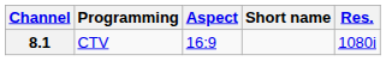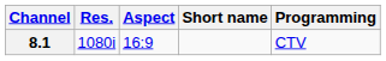 <table class="wikitable">
 <tr>
 <th><a href='#'>Channel</a></th>
-<th>Programming</th>
+<th><a href='#'>Res.</a></th>
 <th><a href='#'>Aspect</a></th>
 <th>Short name</th>
-<th><a href='#'>Res.</a></th>
+<th>Programming</th>
 </tr>
 <tr>
 <th scope = "row">8.1</th>
-<td><a href='#'>CTV</a></td>
+<td><a href='#'>1080i</a></td>
 <td><a href='#'>16:9</a></td>
 <td></td>
-<td><a href='#'>1080i</a></td>
+<td><a href='#'>CTV</a></td>
 </tr>
 </table>
